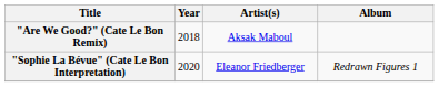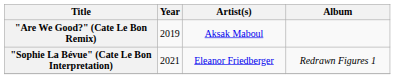 <table class="wikitable plainrowheaders" style="text-align:center;">
 <tr>
 <th scope="col" style="width:15em;">Title</th>
 <th scope="col" style="width:1em;">Year</th>
 <th scope="col" style="width:10em;">Artist(s)</th>
 <th scope="col" style="width:10em;">Album</th>
 </tr>
 <tr>
 <th scope="row">"Are We Good?" (Cate Le Bon Remix)</th>
-<td>2018</td>
+<td>2019</td>
 <td><a href='#'>Aksak Maboul</a></td>
 <td></td>
 </tr>
 <tr>
 <th scope="row">"Sophie La Bévue" (Cate Le Bon Interpretation)</th>
-<td>2020</td>
+<td>2021</td>
 <td><a href='#'>Eleanor Friedberger</a></td>
 <td><em>Redrawn Figures 1</em></td>
 </tr>
 <tr>
 </tr>
 </table>
